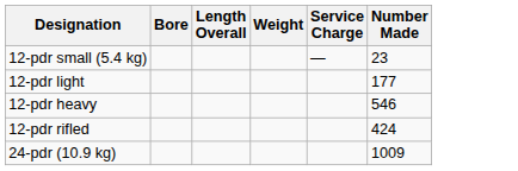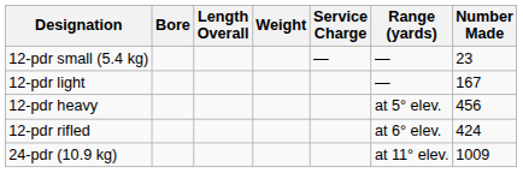 <table class="wikitable">
 <tr>
 <th>Designation</th>
 <th>Bore</th>
 <th>Length<br>Overall</th>
 <th>Weight</th>
 <th>Service<br>Charge</th>
+<th>Range<br>(yards)</th>
 <th>Number<br>Made</th>
 </tr>
 <tr>
 <td>12-pdr small (5.4 kg)</td>
 <td></td>
 <td></td>
 <td></td>
+<td>—</td>
 <td>—</td>
 <td>23</td>
 </tr>
 <tr>
 <td>12-pdr light</td>
 <td></td>
 <td></td>
 <td></td>
 <td></td>
-<td>177</td>
+<td>—</td>
+<td>167</td>
 </tr>
 <tr>
 <td>12-pdr heavy</td>
 <td></td>
 <td></td>
 <td></td>
 <td></td>
-<td>546</td>
+<td> at 5° elev.</td>
+<td>456</td>
 </tr>
 <tr>
 <td>12-pdr rifled</td>
 <td></td>
 <td></td>
 <td></td>
 <td></td>
+<td> at 6° elev.</td>
 <td>424</td>
 </tr>
 <tr>
 <td>24-pdr (10.9 kg)</td>
 <td></td>
 <td></td>
 <td></td>
 <td></td>
+<td> at 11° elev.</td>
 <td>1009</td>
 </tr>
 </table>
